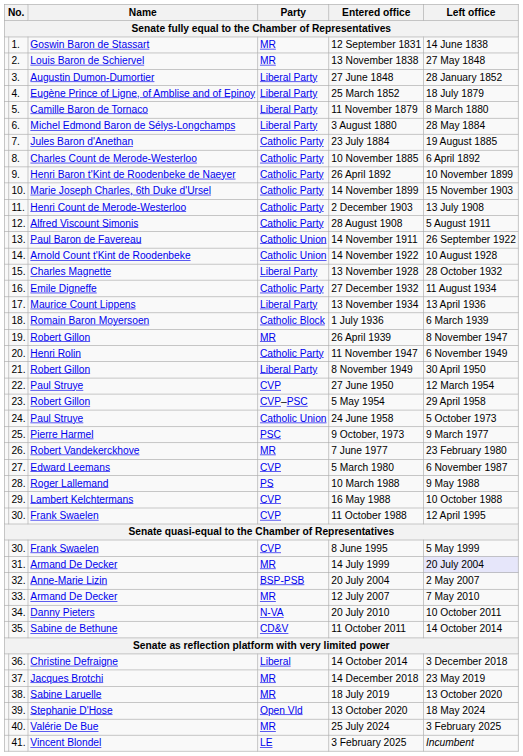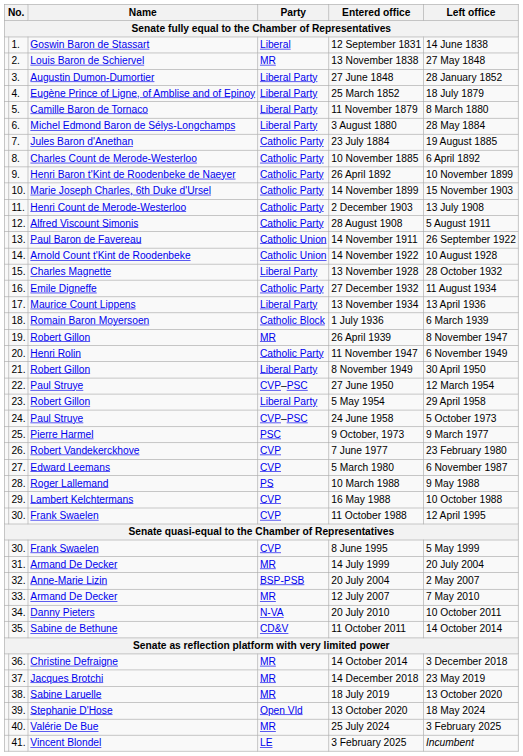 <table class="wikitable">
 <tr>
 <th colspan="2">No.</th>
 <th>Name</th>
 <th>Party</th>
 <th>Entered office</th>
 <th>Left office</th>
 </tr>
 <tr>
 <th colspan="6">Senate fully equal to the Chamber of Representatives</th>
 </tr>
 <tr>
 <td bgcolor=></td>
 <td>1.</td>
 <td><a href='#'>Goswin Baron de Stassart</a></td>
-<td><a href='#'>MR</a></td>
+<td><a href='#'>Liberal</a></td>
 <td>12 September 1831</td>
 <td>14 June 1838</td>
 </tr>
 <tr>
 <td bgcolor=></td>
 <td>2.</td>
 <td><a href='#'>Louis Baron de Schiervel</a></td>
 <td><a href='#'>MR</a></td>
 <td>13 November 1838</td>
 <td>27 May 1848</td>
 </tr>
 <tr>
 <td bgcolor=></td>
 <td>3.</td>
 <td><a href='#'>Augustin Dumon-Dumortier</a></td>
 <td><a href='#'>Liberal Party</a></td>
 <td>27 June 1848</td>
 <td>28 January 1852</td>
 </tr>
 <tr>
 <td bgcolor=></td>
 <td>4.</td>
 <td><a href='#'>Eugène Prince of Ligne, of Amblise and of Epinoy</a></td>
 <td><a href='#'>Liberal Party</a></td>
 <td>25 March 1852</td>
 <td>18 July 1879</td>
 </tr>
 <tr>
 <td bgcolor=></td>
 <td>5.</td>
 <td><a href='#'>Camille Baron de Tornaco</a></td>
 <td><a href='#'>Liberal Party</a></td>
 <td>11 November 1879</td>
 <td>8 March 1880</td>
 </tr>
 <tr>
 <td bgcolor=></td>
 <td>6.</td>
 <td><a href='#'>Michel Edmond Baron de Sélys-Longchamps</a></td>
 <td><a href='#'>Liberal Party</a></td>
 <td>3 August 1880</td>
 <td>28 May 1884</td>
 </tr>
 <tr>
 <td bgcolor=></td>
 <td>7.</td>
 <td><a href='#'>Jules Baron d'Anethan</a></td>
 <td><a href='#'>Catholic Party</a></td>
 <td>23 July 1884</td>
 <td>19 August 1885</td>
 </tr>
 <tr>
 <td bgcolor=></td>
 <td>8.</td>
 <td><a href='#'>Charles Count de Merode-Westerloo</a></td>
 <td><a href='#'>Catholic Party</a></td>
 <td>10 November 1885</td>
 <td>6 April 1892</td>
 </tr>
 <tr>
 <td bgcolor=></td>
 <td>9.</td>
 <td><a href='#'>Henri Baron t'Kint de Roodenbeke de Naeyer</a></td>
 <td><a href='#'>Catholic Party</a></td>
 <td>26 April 1892</td>
 <td>10 November 1899</td>
 </tr>
 <tr>
 <td bgcolor=></td>
 <td>10.</td>
 <td><a href='#'>Marie Joseph Charles, 6th Duke d'Ursel</a></td>
 <td><a href='#'>Catholic Party</a></td>
 <td>14 November 1899</td>
 <td>15 November 1903</td>
 </tr>
 <tr>
 <td bgcolor=></td>
 <td>11.</td>
 <td><a href='#'>Henri Count de Merode-Westerloo</a></td>
 <td><a href='#'>Catholic Party</a></td>
 <td>2 December 1903</td>
 <td>13 July 1908</td>
 </tr>
 <tr>
 <td bgcolor=></td>
 <td>12.</td>
 <td><a href='#'>Alfred Viscount Simonis</a></td>
 <td><a href='#'>Catholic Party</a></td>
 <td>28 August 1908</td>
 <td>5 August 1911</td>
 </tr>
 <tr>
 <td bgcolor=></td>
 <td>13.</td>
 <td><a href='#'>Paul Baron de Favereau</a></td>
 <td><a href='#'>Catholic Union</a></td>
 <td>14 November 1911</td>
 <td>26 September 1922</td>
 </tr>
 <tr>
 <td bgcolor=></td>
 <td>14.</td>
 <td><a href='#'>Arnold Count t'Kint de Roodenbeke</a></td>
 <td><a href='#'>Catholic Union</a></td>
 <td>14 November 1922</td>
 <td>10 August 1928</td>
 </tr>
 <tr>
 <td bgcolor=></td>
 <td>15.</td>
 <td><a href='#'>Charles Magnette</a></td>
 <td><a href='#'>Liberal Party</a></td>
 <td>13 November 1928</td>
 <td>28 October 1932</td>
 </tr>
 <tr>
 <td bgcolor=></td>
 <td>16.</td>
 <td><a href='#'>Emile Digneffe</a></td>
 <td><a href='#'>Catholic Party</a></td>
 <td>27 December 1932</td>
 <td>11 August 1934</td>
 </tr>
 <tr>
 <td bgcolor=></td>
 <td>17.</td>
 <td><a href='#'>Maurice Count Lippens</a></td>
 <td><a href='#'>Liberal Party</a></td>
 <td>13 November 1934</td>
 <td>13 April 1936</td>
 </tr>
 <tr>
 <td bgcolor=></td>
 <td>18.</td>
 <td><a href='#'>Romain Baron Moyersoen</a></td>
 <td><a href='#'>Catholic Block</a></td>
 <td>1 July 1936</td>
 <td>6 March 1939</td>
 </tr>
 <tr>
 <td bgcolor=></td>
 <td>19.</td>
 <td><a href='#'>Robert Gillon</a></td>
 <td><a href='#'>MR</a></td>
 <td>26 April 1939</td>
 <td>8 November 1947</td>
 </tr>
 <tr>
 <td bgcolor=></td>
 <td>20.</td>
 <td><a href='#'>Henri Rolin</a></td>
 <td><a href='#'>Catholic Party</a></td>
 <td>11 November 1947</td>
 <td>6 November 1949</td>
 </tr>
 <tr>
 <td bgcolor=></td>
 <td>21.</td>
 <td><a href='#'>Robert Gillon</a></td>
 <td><a href='#'>Liberal Party</a></td>
 <td>8 November 1949</td>
 <td>30 April 1950</td>
 </tr>
 <tr>
 <td bgcolor=></td>
 <td>22.</td>
 <td><a href='#'>Paul Struye</a></td>
-<td><a href='#'>CVP</a></td>
+<td><a href='#'>CVP</a>–<a href='#'>PSC</a></td>
 <td>27 June 1950</td>
 <td>12 March 1954</td>
 </tr>
 <tr>
 <td bgcolor=></td>
 <td>23.</td>
 <td><a href='#'>Robert Gillon</a></td>
-<td><a href='#'>CVP</a>–<a href='#'>PSC</a></td>
+<td><a href='#'>Liberal Party</a></td>
 <td>5 May 1954</td>
 <td>29 April 1958</td>
 </tr>
 <tr>
 <td bgcolor=></td>
 <td>24.</td>
 <td><a href='#'>Paul Struye</a></td>
-<td><a href='#'>Catholic Union</a></td>
+<td><a href='#'>CVP</a>–<a href='#'>PSC</a></td>
 <td>24 June 1958</td>
 <td>5 October 1973</td>
 </tr>
 <tr>
 <td bgcolor=></td>
 <td>25.</td>
 <td><a href='#'>Pierre Harmel</a></td>
 <td><a href='#'>PSC</a></td>
 <td>9 October, 1973</td>
 <td>9 March 1977</td>
 </tr>
 <tr>
 <td bgcolor=></td>
 <td>26.</td>
 <td><a href='#'>Robert Vandekerckhove</a></td>
-<td><a href='#'>MR</a></td>
+<td><a href='#'>CVP</a></td>
 <td>7 June 1977</td>
 <td>23 February 1980</td>
 </tr>
 <tr>
 <td bgcolor=></td>
 <td>27.</td>
 <td><a href='#'>Edward Leemans</a></td>
 <td><a href='#'>CVP</a></td>
 <td>5 March 1980</td>
 <td>6 November 1987</td>
 </tr>
 <tr>
 <td bgcolor=></td>
 <td>28.</td>
 <td><a href='#'>Roger Lallemand</a></td>
 <td><a href='#'>PS</a></td>
 <td>10 March 1988</td>
 <td>9 May 1988</td>
 </tr>
 <tr>
 <td bgcolor=></td>
 <td>29.</td>
 <td><a href='#'>Lambert Kelchtermans</a></td>
 <td><a href='#'>CVP</a></td>
 <td>16 May 1988</td>
 <td>10 October 1988</td>
 </tr>
 <tr>
 <td bgcolor=></td>
 <td>30.</td>
 <td><a href='#'>Frank Swaelen</a></td>
 <td><a href='#'>CVP</a></td>
 <td>11 October 1988</td>
 <td>12 April 1995</td>
 </tr>
 <tr>
 <th colspan="6">Senate quasi-equal to the Chamber of Representatives</th>
 </tr>
 <tr>
 <td bgcolor=></td>
 <td>30.</td>
 <td><a href='#'>Frank Swaelen</a></td>
 <td><a href='#'>CVP</a></td>
 <td>8 June 1995</td>
 <td>5 May 1999</td>
 </tr>
 <tr>
 <td bgcolor=></td>
 <td>31.</td>
 <td><a href='#'>Armand De Decker</a></td>
 <td><a href='#'>MR</a></td>
 <td>14 July 1999</td>
-<td style="background: lavender;">20 July 2004</td>
+<td>20 July 2004</td>
 </tr>
 <tr>
 <td bgcolor=></td>
 <td>32.</td>
 <td><a href='#'>Anne-Marie Lizin</a></td>
 <td><a href='#'>BSP-PSB</a></td>
 <td>20 July 2004</td>
 <td>2 May 2007</td>
 </tr>
 <tr>
 <td bgcolor=></td>
 <td>33.</td>
 <td><a href='#'>Armand De Decker</a></td>
 <td><a href='#'>MR</a></td>
 <td>12 July 2007</td>
 <td>7 May 2010</td>
 </tr>
 <tr>
 <td bgcolor=></td>
 <td>34.</td>
 <td><a href='#'>Danny Pieters</a></td>
 <td><a href='#'>N-VA</a></td>
 <td>20 July 2010</td>
 <td>10 October 2011</td>
 </tr>
 <tr>
 <td bgcolor=></td>
 <td>35.</td>
 <td><a href='#'>Sabine de Bethune</a></td>
 <td><a href='#'>CD&V</a></td>
 <td>11 October 2011</td>
 <td>14 October 2014</td>
 </tr>
 <tr>
 <th colspan="6">Senate as reflection platform with very limited power</th>
 </tr>
 <tr>
 <td bgcolor=></td>
 <td>36.</td>
 <td><a href='#'>Christine Defraigne</a></td>
-<td><a href='#'>Liberal</a></td>
+<td><a href='#'>MR</a></td>
 <td>14 October 2014</td>
 <td>3 December 2018</td>
 </tr>
 <tr>
 <td bgcolor=></td>
 <td>37.</td>
 <td><a href='#'>Jacques Brotchi</a></td>
 <td><a href='#'>MR</a></td>
 <td>14 December 2018</td>
 <td>23 May 2019</td>
 </tr>
 <tr>
 <td bgcolor=></td>
 <td>38.</td>
 <td><a href='#'>Sabine Laruelle</a></td>
 <td><a href='#'>MR</a></td>
 <td>18 July 2019</td>
 <td>13 October 2020</td>
 </tr>
 <tr>
 <td bgcolor=></td>
 <td>39.</td>
 <td><a href='#'>Stephanie D'Hose</a></td>
 <td><a href='#'>Open Vld</a></td>
 <td>13 October 2020</td>
 <td>18 May 2024</td>
 </tr>
 <tr>
 <td bgcolor=></td>
 <td>40.</td>
 <td><a href='#'>Valérie De Bue</a></td>
 <td><a href='#'>MR</a></td>
 <td>25 July 2024</td>
 <td>3 February 2025</td>
 </tr>
 <tr>
 <td bgcolor=></td>
 <td>41.</td>
 <td><a href='#'>Vincent Blondel</a></td>
 <td><a href='#'>LE</a></td>
 <td>3 February 2025</td>
 <td><em>Incumbent</em></td>
 </tr>
 </table>
